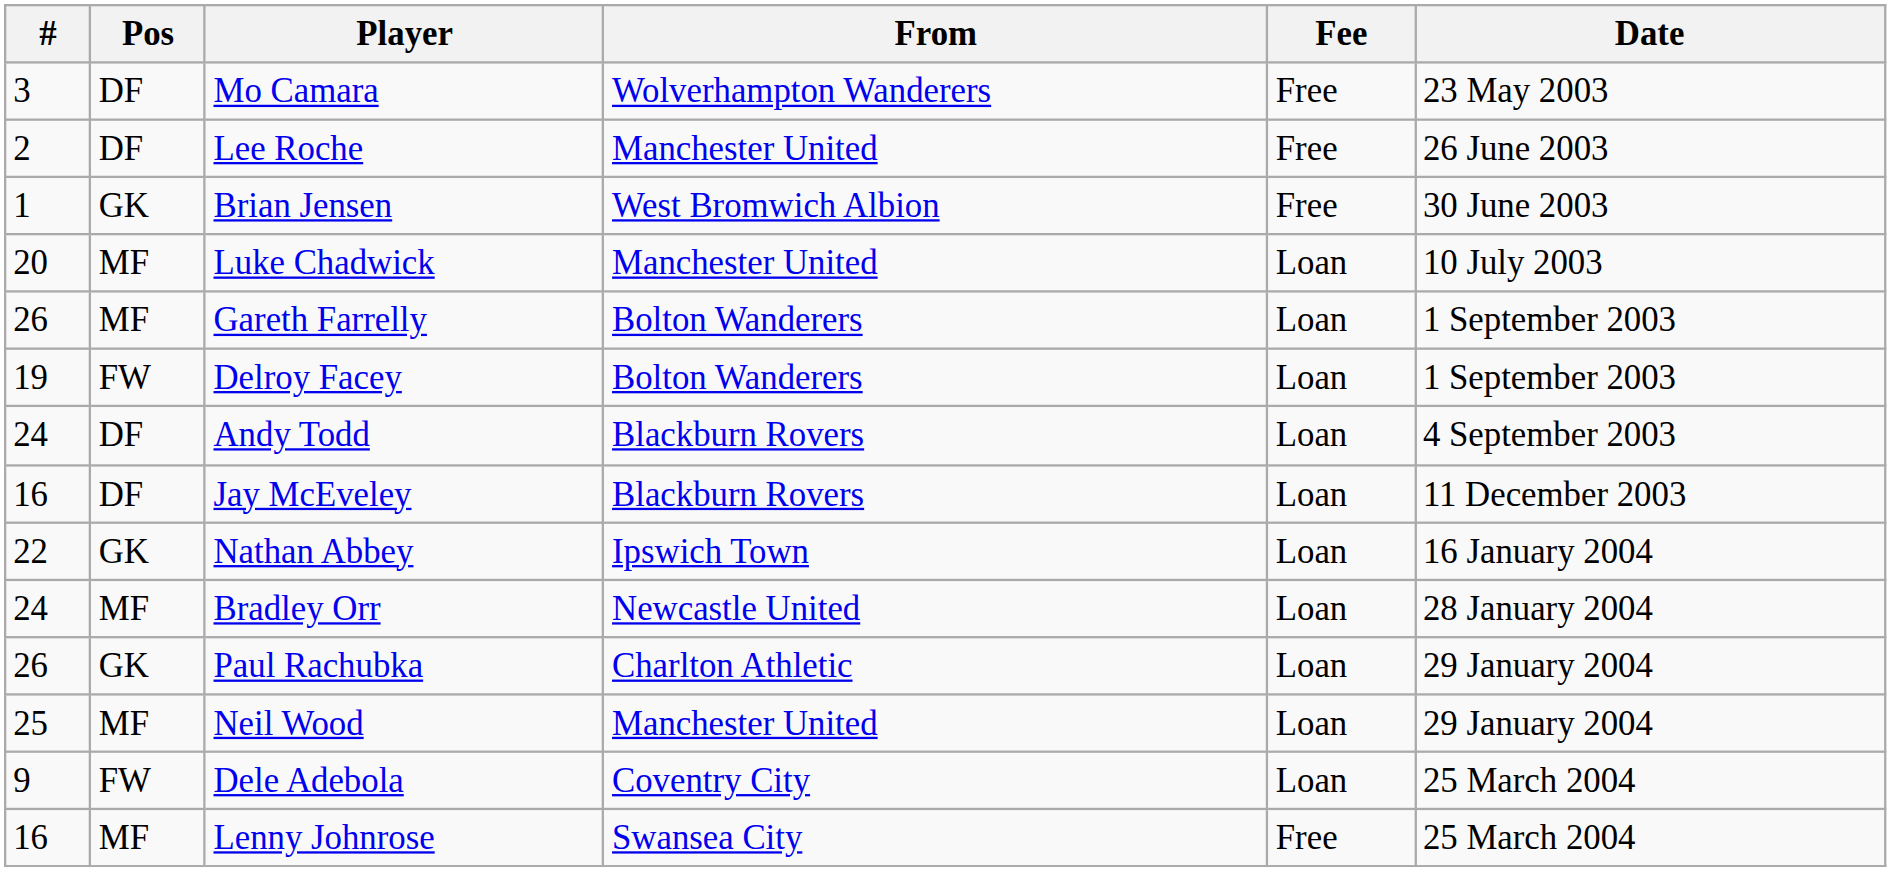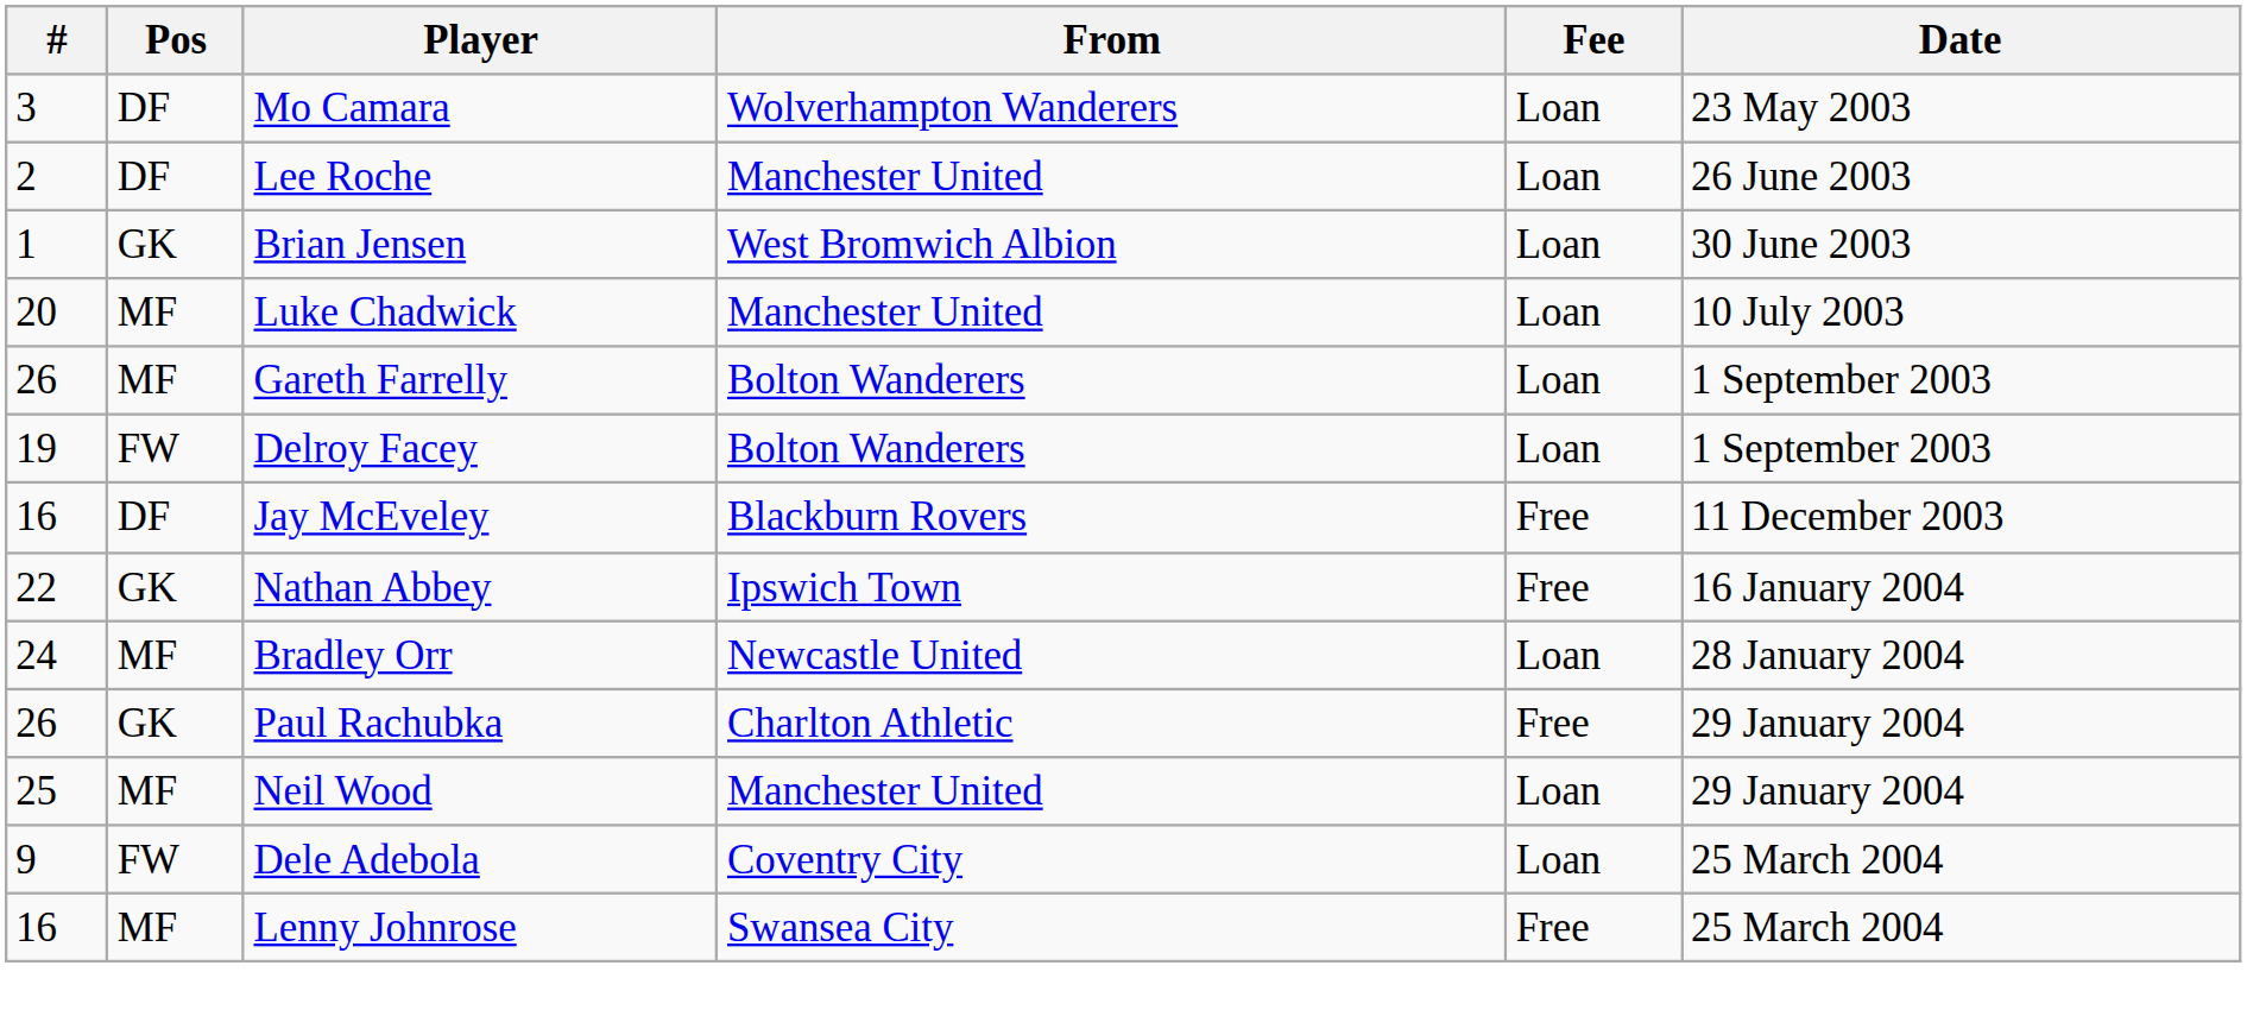 <table class="wikitable" style="width:65%; text-align:center; font-size:95%; text-align:left;">
 <tr>
 <th>#</th>
 <th>Pos</th>
 <th>Player</th>
 <th>From</th>
 <th>Fee</th>
 <th>Date</th>
 </tr>
 <tr>
 <td>3</td>
 <td>DF</td>
 <td> <a href='#'>Mo Camara</a></td>
 <td><a href='#'>Wolverhampton Wanderers</a></td>
-<td>Free</td>
+<td>Loan</td>
 <td>23 May 2003</td>
 </tr>
 <tr>
 <td>2</td>
 <td>DF</td>
 <td> <a href='#'>Lee Roche</a></td>
 <td><a href='#'>Manchester United</a></td>
-<td>Free</td>
+<td>Loan</td>
 <td>26 June 2003</td>
 </tr>
 <tr>
 <td>1</td>
 <td>GK</td>
 <td> <a href='#'>Brian Jensen</a></td>
 <td><a href='#'>West Bromwich Albion</a></td>
-<td>Free</td>
+<td>Loan</td>
 <td>30 June 2003</td>
 </tr>
 <tr>
 <td>20</td>
 <td>MF</td>
 <td> <a href='#'>Luke Chadwick</a></td>
 <td><a href='#'>Manchester United</a></td>
 <td>Loan</td>
 <td>10 July 2003</td>
 </tr>
 <tr>
 <td>26</td>
 <td>MF</td>
 <td> <a href='#'>Gareth Farrelly</a></td>
 <td><a href='#'>Bolton Wanderers</a></td>
 <td>Loan</td>
 <td>1 September 2003</td>
 </tr>
 <tr>
 <td>19</td>
 <td>FW</td>
 <td> <a href='#'>Delroy Facey</a></td>
 <td><a href='#'>Bolton Wanderers</a></td>
 <td>Loan</td>
 <td>1 September 2003</td>
 </tr>
 <tr>
-<td>24</td>
-<td>DF</td>
-<td> <a href='#'>Andy Todd</a></td>
-<td><a href='#'>Blackburn Rovers</a></td>
-<td>Loan</td>
-<td>4 September 2003</td>
-</tr>
-<tr>
 <td>16</td>
 <td>DF</td>
 <td> <a href='#'>Jay McEveley</a></td>
 <td><a href='#'>Blackburn Rovers</a></td>
-<td>Loan</td>
+<td>Free</td>
 <td>11 December 2003</td>
 </tr>
 <tr>
 <td>22</td>
 <td>GK</td>
 <td> <a href='#'>Nathan Abbey</a></td>
 <td><a href='#'>Ipswich Town</a></td>
-<td>Loan</td>
+<td>Free</td>
 <td>16 January 2004</td>
 </tr>
 <tr>
 <td>24</td>
 <td>MF</td>
 <td> <a href='#'>Bradley Orr</a></td>
 <td><a href='#'>Newcastle United</a></td>
 <td>Loan</td>
 <td>28 January 2004</td>
 </tr>
 <tr>
 <td>26</td>
 <td>GK</td>
 <td> <a href='#'>Paul Rachubka</a></td>
 <td><a href='#'>Charlton Athletic</a></td>
-<td>Loan</td>
+<td>Free</td>
 <td>29 January 2004</td>
 </tr>
 <tr>
 <td>25</td>
 <td>MF</td>
 <td> <a href='#'>Neil Wood</a></td>
 <td><a href='#'>Manchester United</a></td>
 <td>Loan</td>
 <td>29 January 2004</td>
 </tr>
 <tr>
 <td>9</td>
 <td>FW</td>
 <td> <a href='#'>Dele Adebola</a></td>
 <td><a href='#'>Coventry City</a></td>
 <td>Loan</td>
 <td>25 March 2004</td>
 </tr>
 <tr>
 <td>16</td>
 <td>MF</td>
 <td> <a href='#'>Lenny Johnrose</a></td>
 <td><a href='#'>Swansea City</a></td>
 <td>Free</td>
 <td>25 March 2004</td>
 </tr>
 </table>
